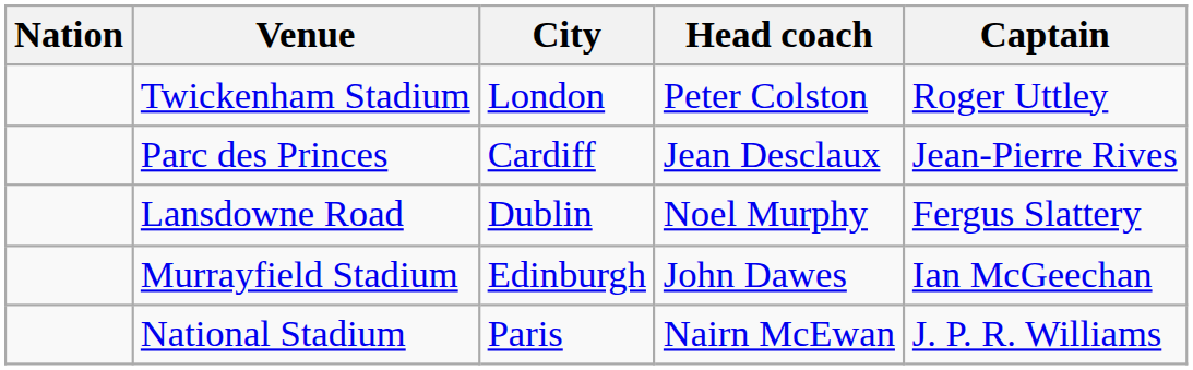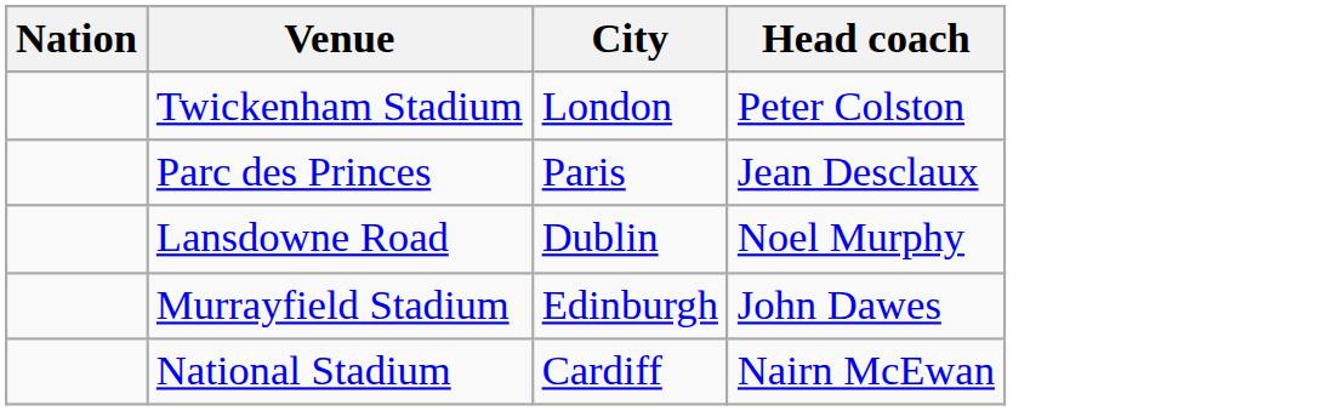 <table class="wikitable">
 <tr>
 <th>Nation</th>
 <th>Venue</th>
 <th>City</th>
 <th>Head coach</th>
-<th>Captain</th>
 </tr>
 <tr>
 <td></td>
 <td><a href='#'>Twickenham Stadium</a></td>
 <td><a href='#'>London</a></td>
 <td><a href='#'>Peter Colston</a></td>
-<td><a href='#'>Roger Uttley</a></td>
 </tr>
 <tr>
 <td></td>
 <td><a href='#'>Parc des Princes</a></td>
-<td><a href='#'>Cardiff</a></td>
+<td><a href='#'>Paris</a></td>
 <td><a href='#'>Jean Desclaux</a></td>
-<td><a href='#'>Jean-Pierre Rives</a></td>
 </tr>
 <tr>
 <td></td>
 <td><a href='#'>Lansdowne Road</a></td>
 <td><a href='#'>Dublin</a></td>
 <td><a href='#'>Noel Murphy</a></td>
-<td><a href='#'>Fergus Slattery</a></td>
 </tr>
 <tr>
 <td></td>
 <td><a href='#'>Murrayfield Stadium</a></td>
 <td><a href='#'>Edinburgh</a></td>
 <td><a href='#'>John Dawes</a></td>
-<td><a href='#'>Ian McGeechan</a></td>
 </tr>
 <tr>
 <td></td>
 <td><a href='#'>National Stadium</a></td>
-<td><a href='#'>Paris</a></td>
+<td><a href='#'>Cardiff</a></td>
 <td><a href='#'>Nairn McEwan</a></td>
-<td><a href='#'>J. P. R. Williams</a></td>
 </tr>
 </table>
